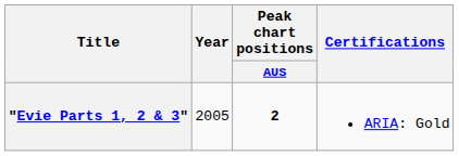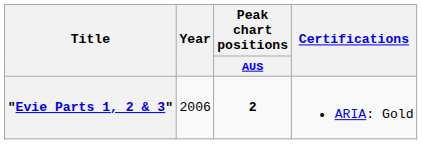 <table class="wikitable plainrowheaders" style="text-align:center;" border="1">
 <tr>
 <th scope="col" rowspan="2">Title</th>
 <th scope="col" rowspan="2">Year</th>
 <th scope="col" colspan="1">Peak chart positions</th>
 <th scope="col" rowspan="2"><a href='#'>Certifications</a></th>
 </tr>
 <tr>
 <th scope="col" style="width:3em;font-size:90%;"><a href='#'>AUS</a><br></th>
 </tr>
 <tr>
 <th scope="row">"<a href='#'>Evie Parts 1, 2 & 3</a>"</th>
-<td>2005</td>
+<td>2006</td>
 <td><strong>2</strong></td>
 <td><br><ul><li><a href='#'>ARIA</a>: Gold</li></ul></td>
 </tr>
 </table>
